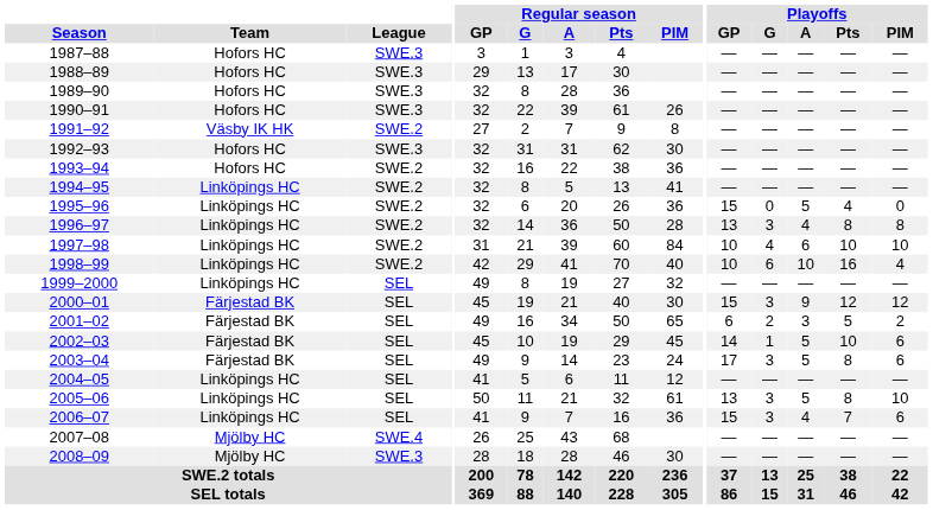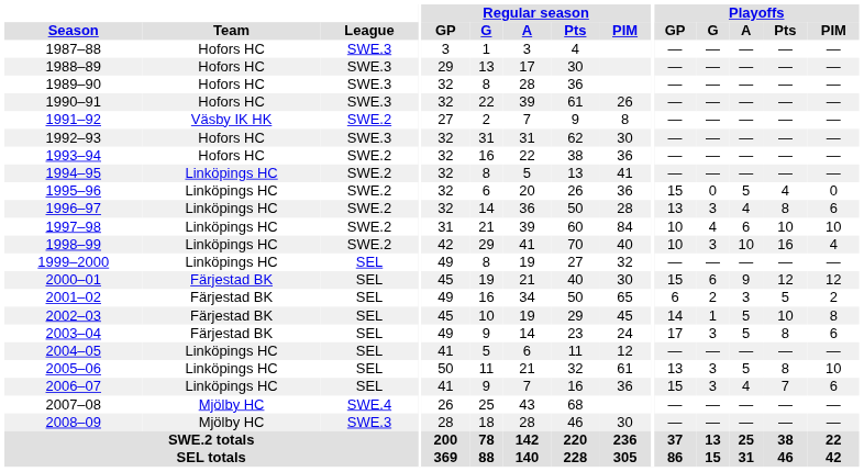 <table border="0" cellpadding="1" cellspacing="0" style="text-align:center; width:60em">
 <tr bgcolor="#e0e0e0">
 <th colspan="3"  bgcolor="#ffffff"></th>
 <th rowspan="100" bgcolor="#ffffff"></th>
 <th colspan="5"><a href='#'>Regular season</a></th>
 <th rowspan="100" bgcolor="#ffffff"></th>
 <th colspan="5"><a href='#'>Playoffs</a></th>
 </tr>
 <tr bgcolor="#e0e0e0">
 <th><a href='#'>Season</a></th>
 <th>Team</th>
 <th>League</th>
 <th>GP</th>
 <th><a href='#'>G</a></th>
 <th><a href='#'>A</a></th>
 <th><a href='#'>Pts</a></th>
 <th><a href='#'>PIM</a></th>
 <th>GP</th>
 <th>G</th>
 <th>A</th>
 <th>Pts</th>
 <th>PIM</th>
 </tr>
 <tr>
 <td>1987–88</td>
 <td>Hofors HC</td>
 <td><a href='#'>SWE.3</a></td>
 <td>3</td>
 <td>1</td>
 <td>3</td>
 <td>4</td>
 <td></td>
 <td>—</td>
 <td>—</td>
 <td>—</td>
 <td>—</td>
 <td>—</td>
 </tr>
 <tr bgcolor="#f0f0f0">
 <td>1988–89</td>
 <td>Hofors HC</td>
 <td>SWE.3</td>
 <td>29</td>
 <td>13</td>
 <td>17</td>
 <td>30</td>
 <td></td>
 <td>—</td>
 <td>—</td>
 <td>—</td>
 <td>—</td>
 <td>—</td>
 </tr>
 <tr>
 <td>1989–90</td>
 <td>Hofors HC</td>
 <td>SWE.3</td>
 <td>32</td>
 <td>8</td>
 <td>28</td>
 <td>36</td>
 <td></td>
 <td>—</td>
 <td>—</td>
 <td>—</td>
 <td>—</td>
 <td>—</td>
 </tr>
 <tr bgcolor="#f0f0f0">
 <td>1990–91</td>
 <td>Hofors HC</td>
 <td>SWE.3</td>
 <td>32</td>
 <td>22</td>
 <td>39</td>
 <td>61</td>
 <td>26</td>
 <td>—</td>
 <td>—</td>
 <td>—</td>
 <td>—</td>
 <td>—</td>
 </tr>
 <tr>
 <td><a href='#'>1991–92</a></td>
 <td><a href='#'>Väsby IK HK</a></td>
 <td><a href='#'>SWE.2</a></td>
 <td>27</td>
 <td>2</td>
 <td>7</td>
 <td>9</td>
 <td>8</td>
 <td>—</td>
 <td>—</td>
 <td>—</td>
 <td>—</td>
 <td>—</td>
 </tr>
 <tr bgcolor="#f0f0f0">
 <td>1992–93</td>
 <td>Hofors HC</td>
 <td>SWE.3</td>
 <td>32</td>
 <td>31</td>
 <td>31</td>
 <td>62</td>
 <td>30</td>
 <td>—</td>
 <td>—</td>
 <td>—</td>
 <td>—</td>
 <td>—</td>
 </tr>
 <tr>
 <td><a href='#'>1993–94</a></td>
 <td>Hofors HC</td>
 <td>SWE.2</td>
 <td>32</td>
 <td>16</td>
 <td>22</td>
 <td>38</td>
 <td>36</td>
 <td>—</td>
 <td>—</td>
 <td>—</td>
 <td>—</td>
 <td>—</td>
 </tr>
 <tr bgcolor="#f0f0f0">
 <td><a href='#'>1994–95</a></td>
 <td><a href='#'>Linköpings HC</a></td>
 <td>SWE.2</td>
 <td>32</td>
 <td>8</td>
 <td>5</td>
 <td>13</td>
 <td>41</td>
 <td>—</td>
 <td>—</td>
 <td>—</td>
 <td>—</td>
 <td>—</td>
 </tr>
 <tr>
 <td><a href='#'>1995–96</a></td>
 <td>Linköpings HC</td>
 <td>SWE.2</td>
 <td>32</td>
 <td>6</td>
 <td>20</td>
 <td>26</td>
 <td>36</td>
 <td>15</td>
 <td>0</td>
 <td>5</td>
 <td>4</td>
 <td>0</td>
 </tr>
 <tr bgcolor="#f0f0f0">
 <td><a href='#'>1996–97</a></td>
 <td>Linköpings HC</td>
 <td>SWE.2</td>
 <td>32</td>
 <td>14</td>
 <td>36</td>
 <td>50</td>
 <td>28</td>
 <td>13</td>
 <td>3</td>
 <td>4</td>
 <td>8</td>
-<td>8</td>
+<td>6</td>
 </tr>
 <tr>
 <td><a href='#'>1997–98</a></td>
 <td>Linköpings HC</td>
 <td>SWE.2</td>
 <td>31</td>
 <td>21</td>
 <td>39</td>
 <td>60</td>
 <td>84</td>
 <td>10</td>
 <td>4</td>
 <td>6</td>
 <td>10</td>
 <td>10</td>
 </tr>
 <tr bgcolor="#f0f0f0">
 <td><a href='#'>1998–99</a></td>
 <td>Linköpings HC</td>
 <td>SWE.2</td>
 <td>42</td>
 <td>29</td>
 <td>41</td>
 <td>70</td>
 <td>40</td>
 <td>10</td>
-<td>6</td>
+<td>3</td>
 <td>10</td>
 <td>16</td>
 <td>4</td>
 </tr>
 <tr>
 <td><a href='#'>1999–2000</a></td>
 <td>Linköpings HC</td>
 <td><a href='#'>SEL</a></td>
 <td>49</td>
 <td>8</td>
 <td>19</td>
 <td>27</td>
 <td>32</td>
 <td>—</td>
 <td>—</td>
 <td>—</td>
 <td>—</td>
 <td>—</td>
 </tr>
 <tr bgcolor="#f0f0f0">
 <td><a href='#'>2000–01</a></td>
 <td><a href='#'>Färjestad BK</a></td>
 <td>SEL</td>
 <td>45</td>
 <td>19</td>
 <td>21</td>
 <td>40</td>
 <td>30</td>
 <td>15</td>
-<td>3</td>
+<td>6</td>
 <td>9</td>
 <td>12</td>
 <td>12</td>
 </tr>
 <tr>
 <td><a href='#'>2001–02</a></td>
 <td>Färjestad BK</td>
 <td>SEL</td>
 <td>49</td>
 <td>16</td>
 <td>34</td>
 <td>50</td>
 <td>65</td>
 <td>6</td>
 <td>2</td>
 <td>3</td>
 <td>5</td>
 <td>2</td>
 </tr>
 <tr bgcolor="#f0f0f0">
 <td><a href='#'>2002–03</a></td>
 <td>Färjestad BK</td>
 <td>SEL</td>
 <td>45</td>
 <td>10</td>
 <td>19</td>
 <td>29</td>
 <td>45</td>
 <td>14</td>
 <td>1</td>
 <td>5</td>
 <td>10</td>
-<td>6</td>
+<td>8</td>
 </tr>
 <tr>
 <td><a href='#'>2003–04</a></td>
 <td>Färjestad BK</td>
 <td>SEL</td>
 <td>49</td>
 <td>9</td>
 <td>14</td>
 <td>23</td>
 <td>24</td>
 <td>17</td>
 <td>3</td>
 <td>5</td>
 <td>8</td>
 <td>6</td>
 </tr>
 <tr bgcolor="#f0f0f0">
 <td><a href='#'>2004–05</a></td>
 <td>Linköpings HC</td>
 <td>SEL</td>
 <td>41</td>
 <td>5</td>
 <td>6</td>
 <td>11</td>
 <td>12</td>
 <td>—</td>
 <td>—</td>
 <td>—</td>
 <td>—</td>
 <td>—</td>
 </tr>
 <tr>
 <td><a href='#'>2005–06</a></td>
 <td>Linköpings HC</td>
 <td>SEL</td>
 <td>50</td>
 <td>11</td>
 <td>21</td>
 <td>32</td>
 <td>61</td>
 <td>13</td>
 <td>3</td>
 <td>5</td>
 <td>8</td>
 <td>10</td>
 </tr>
 <tr bgcolor="#f0f0f0">
 <td><a href='#'>2006–07</a></td>
 <td>Linköpings HC</td>
 <td>SEL</td>
 <td>41</td>
 <td>9</td>
 <td>7</td>
 <td>16</td>
 <td>36</td>
 <td>15</td>
 <td>3</td>
 <td>4</td>
 <td>7</td>
 <td>6</td>
 </tr>
 <tr>
 <td>2007–08</td>
 <td><a href='#'>Mjölby HC</a></td>
 <td><a href='#'>SWE.4</a></td>
 <td>26</td>
 <td>25</td>
 <td>43</td>
 <td>68</td>
 <td></td>
 <td>—</td>
 <td>—</td>
 <td>—</td>
 <td>—</td>
 <td>—</td>
 </tr>
 <tr bgcolor="#f0f0f0">
 <td><a href='#'>2008–09</a></td>
 <td>Mjölby HC</td>
 <td><a href='#'>SWE.3</a></td>
 <td>28</td>
 <td>18</td>
 <td>28</td>
 <td>46</td>
 <td>30</td>
 <td>—</td>
 <td>—</td>
 <td>—</td>
 <td>—</td>
 <td>—</td>
 </tr>
 <tr bgcolor="#e0e0e0">
 <th colspan="3">SWE.2 totals</th>
 <th>200</th>
 <th>78</th>
 <th>142</th>
 <th>220</th>
 <th>236</th>
 <th>37</th>
 <th>13</th>
 <th>25</th>
 <th>38</th>
 <th>22</th>
 </tr>
 <tr bgcolor="#e0e0e0">
 <th colspan="3">SEL totals</th>
 <th>369</th>
 <th>88</th>
 <th>140</th>
 <th>228</th>
 <th>305</th>
 <th>86</th>
 <th>15</th>
 <th>31</th>
 <th>46</th>
 <th>42</th>
 </tr>
 </table>
